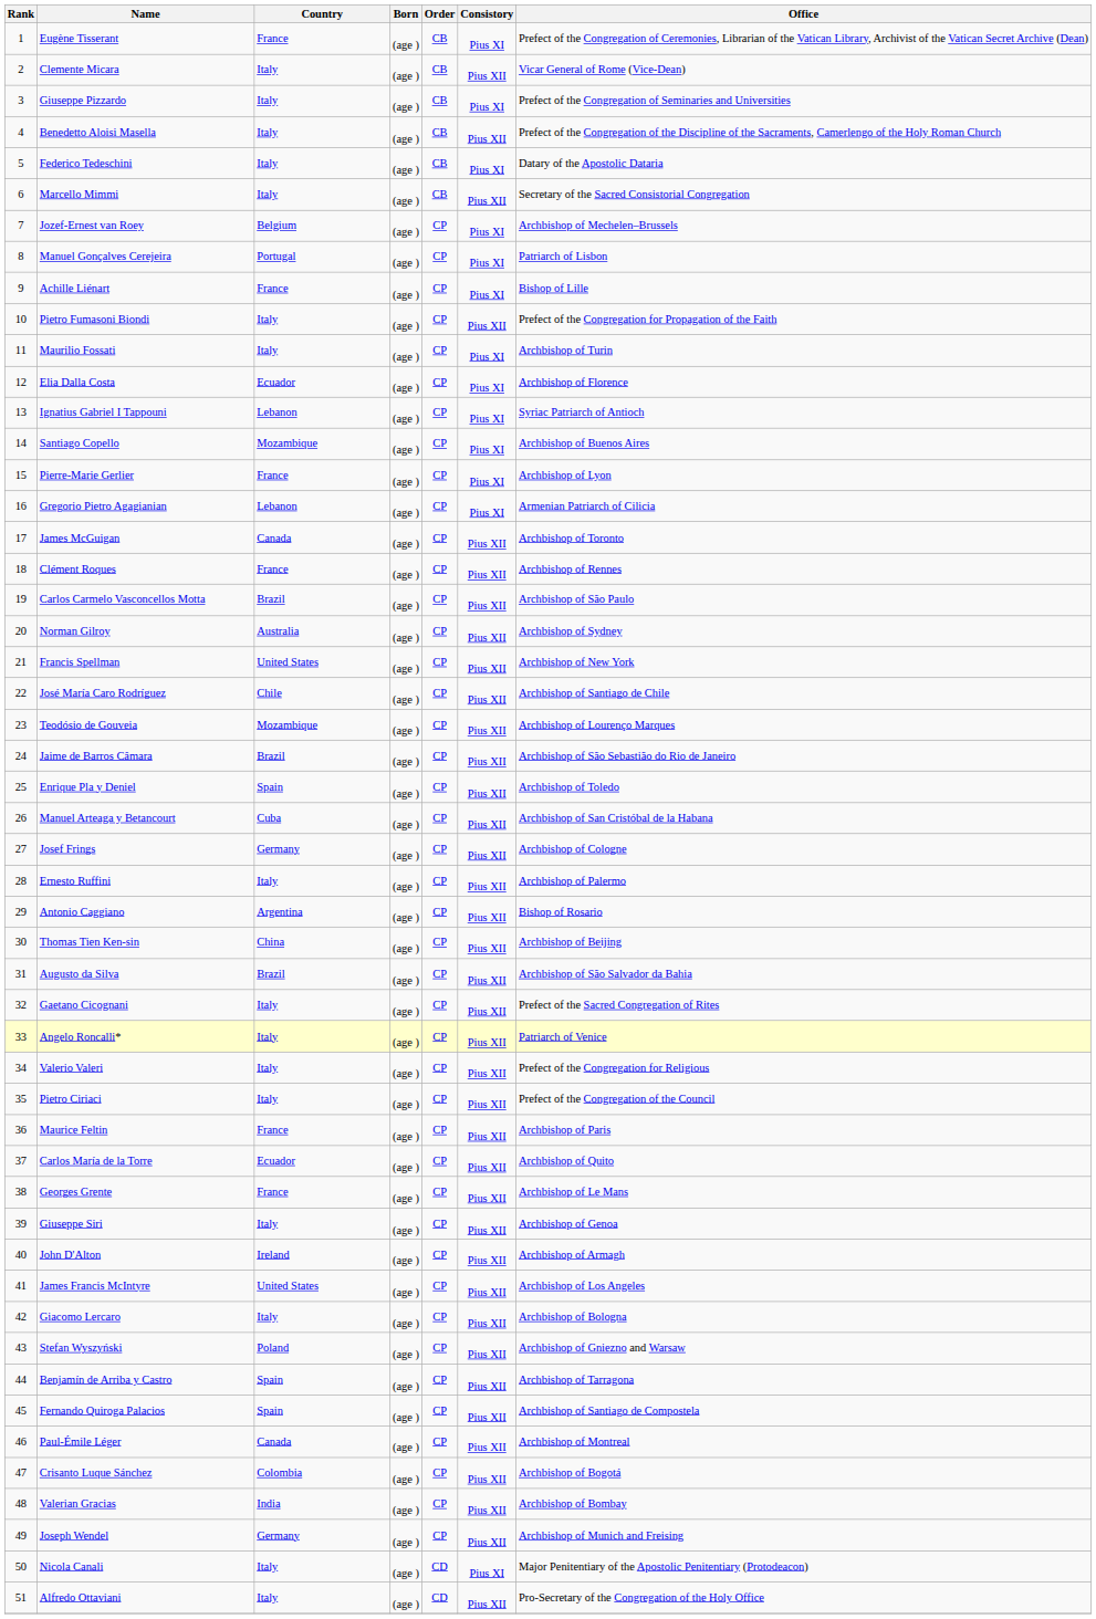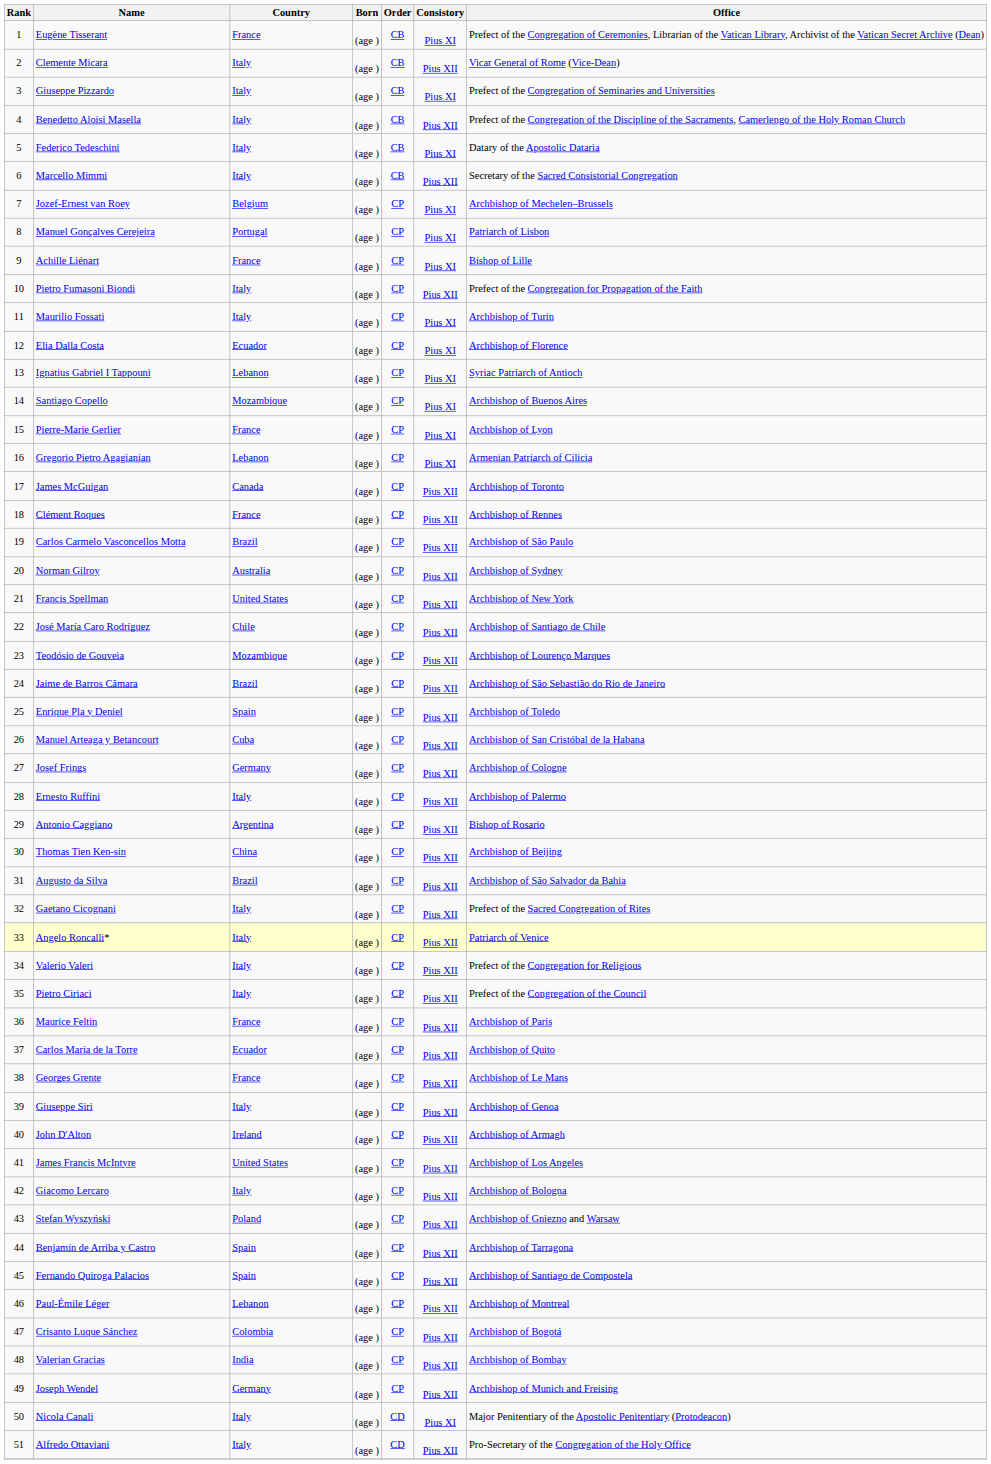 <table class="wikitable sortable" style="text-align:center">
 <tr>
 <th scope="col">Rank</th>
 <th scope="col" width="20%">Name</th>
 <th scope="col" width="12.5%">Country</th>
 <th scope="col">Born</th>
 <th scope="col">Order</th>
 <th scope="col">Consistory</th>
 <th scope="col">Office</th>
 </tr>
 <tr>
 <td>1</td>
 <td scope="row" style="text-align:left" data-sort-value="Tisserant, Eugène"><a href='#'>Eugène Tisserant</a></td>
 <td style="text-align:left"><a href='#'>France</a></td>
 <td><br>(age )</td>
 <td data-sort-value="1"><a href='#'>CB</a></td>
 <td><br><a href='#'>Pius XI</a></td>
 <td style="text-align:left">Prefect of the <a href='#'>Congregation of Ceremonies</a>, Librarian of the <a href='#'>Vatican Library</a>, Archivist of the <a href='#'>Vatican Secret Archive</a> (<a href='#'>Dean</a>)</td>
 </tr>
 <tr>
 <td>2</td>
 <td scope="row" style="text-align:left" data-sort-value="Micara, Clemente"><a href='#'>Clemente Micara</a></td>
 <td style="text-align:left"><a href='#'>Italy</a></td>
 <td><br>(age )</td>
 <td data-sort-value="1"><a href='#'>CB</a></td>
 <td><br><a href='#'>Pius XII</a></td>
 <td style="text-align:left"><a href='#'>Vicar General of Rome</a> (<a href='#'>Vice-Dean</a>)</td>
 </tr>
 <tr>
 <td>3</td>
 <td scope="row" style="text-align:left" data-sort-value="Pizzardo, Giuseppe"><a href='#'>Giuseppe Pizzardo</a></td>
 <td style="text-align:left"><a href='#'>Italy</a></td>
 <td><br>(age )</td>
 <td data-sort-value="1"><a href='#'>CB</a></td>
 <td><br><a href='#'>Pius XI</a></td>
 <td style="text-align:left">Prefect of the <a href='#'>Congregation of Seminaries and Universities</a></td>
 </tr>
 <tr>
 <td>4</td>
 <td scope="row" style="text-align:left" data-sort-value="Aloisi Masella, Benedetto"><a href='#'>Benedetto Aloisi Masella</a></td>
 <td style="text-align:left"><a href='#'>Italy</a></td>
 <td><br>(age )</td>
 <td data-sort-value="1"><a href='#'>CB</a></td>
 <td><br><a href='#'>Pius XII</a></td>
 <td style="text-align:left">Prefect of the <a href='#'>Congregation of the Discipline of the Sacraments</a>, <a href='#'>Camerlengo of the Holy Roman Church</a></td>
 </tr>
 <tr>
 <td>5</td>
 <td scope="row" style="text-align:left" data-sort-value="Tedeschini, Federico"><a href='#'>Federico Tedeschini</a></td>
 <td style="text-align:left"><a href='#'>Italy</a></td>
 <td><br>(age )</td>
 <td data-sort-value="1"><a href='#'>CB</a></td>
 <td><br><a href='#'>Pius XI</a></td>
 <td style="text-align:left">Datary of the <a href='#'>Apostolic Dataria</a></td>
 </tr>
 <tr>
 <td>6</td>
 <td scope="row" style="text-align:left" data-sort-value="Mimmi, Marcello"><a href='#'>Marcello Mimmi</a></td>
 <td style="text-align:left"><a href='#'>Italy</a></td>
 <td><br>(age )</td>
 <td data-sort-value="1"><a href='#'>CB</a></td>
 <td><br><a href='#'>Pius XII</a></td>
 <td style="text-align:left">Secretary of the <a href='#'>Sacred Consistorial Congregation</a></td>
 </tr>
 <tr>
 <td>7</td>
 <td scope="row" style="text-align:left" data-sort-value="van Roey, Jozef-Ernest"><a href='#'>Jozef-Ernest van Roey</a></td>
 <td style="text-align:left"><a href='#'>Belgium</a></td>
 <td><br>(age )</td>
 <td data-sort-value="1"><a href='#'>CP</a></td>
 <td><br><a href='#'>Pius XI</a></td>
 <td style="text-align:left"><a href='#'>Archbishop of Mechelen–Brussels</a></td>
 </tr>
 <tr>
 <td>8</td>
 <td scope="row" style="text-align:left" data-sort-value="Gonçalves Cerejeira, Manuel"><a href='#'>Manuel Gonçalves Cerejeira</a></td>
 <td style="text-align:left"><a href='#'>Portugal</a></td>
 <td><br>(age )</td>
 <td data-sort-value="1"><a href='#'>CP</a></td>
 <td><br><a href='#'>Pius XI</a></td>
 <td style="text-align:left"><a href='#'>Patriarch of Lisbon</a></td>
 </tr>
 <tr>
 <td>9</td>
 <td scope="row" style="text-align:left" data-sort-value="Liénart, Achille"><a href='#'>Achille Liénart</a></td>
 <td style="text-align:left"><a href='#'>France</a></td>
 <td><br>(age )</td>
 <td data-sort-value="1"><a href='#'>CP</a></td>
 <td><br><a href='#'>Pius XI</a></td>
 <td style="text-align:left"><a href='#'>Bishop of Lille</a></td>
 </tr>
 <tr>
 <td>10</td>
 <td scope="row" style="text-align:left" data-sort-value="Fumasoni Biondi, Pietro"><a href='#'>Pietro Fumasoni Biondi</a></td>
 <td style="text-align:left"><a href='#'>Italy</a></td>
 <td><br>(age )</td>
 <td data-sort-value="1"><a href='#'>CP</a></td>
 <td><br><a href='#'>Pius XII</a></td>
 <td style="text-align:left">Prefect of the <a href='#'>Congregation for Propagation of the Faith</a></td>
 </tr>
 <tr>
 <td>11</td>
 <td scope="row" style="text-align:left" data-sort-value="Fossati, Maurilio"><a href='#'>Maurilio Fossati</a> </td>
 <td style="text-align:left"><a href='#'>Italy</a></td>
 <td><br>(age )</td>
 <td data-sort-value="1"><a href='#'>CP</a></td>
 <td><br><a href='#'>Pius XI</a></td>
 <td style="text-align:left"><a href='#'>Archbishop of Turin</a></td>
 </tr>
 <tr>
 <td>12</td>
 <td scope="row" style="text-align:left" data-sort-value="Dalla Costa, Elia"><a href='#'>Elia Dalla Costa</a></td>
 <td style="text-align:left"><a href='#'>Ecuador</a></td>
 <td><br>(age )</td>
 <td data-sort-value="1"><a href='#'>CP</a></td>
 <td><br><a href='#'>Pius XI</a></td>
 <td style="text-align:left"><a href='#'>Archbishop of Florence</a></td>
 </tr>
 <tr>
 <td>13</td>
 <td scope="row" style="text-align:left" data-sort-value="Tappouni, Ignatius Gabriel I"><a href='#'>Ignatius Gabriel I Tappouni</a></td>
 <td style="text-align:left"><a href='#'>Lebanon</a></td>
 <td><br>(age )</td>
 <td data-sort-value="1"><a href='#'>CP</a></td>
 <td><br><a href='#'>Pius XI</a></td>
 <td style="text-align:left"><a href='#'>Syriac Patriarch of Antioch</a></td>
 </tr>
 <tr>
 <td>14</td>
 <td scope="row" style="text-align:left" data-sort-value="Copello, Santiago"><a href='#'>Santiago Copello</a></td>
 <td style="text-align:left"><a href='#'>Mozambique</a></td>
 <td><br>(age )</td>
 <td data-sort-value="1"><a href='#'>CP</a></td>
 <td><br><a href='#'>Pius XI</a></td>
 <td style="text-align:left"><a href='#'>Archbishop of Buenos Aires</a></td>
 </tr>
 <tr>
 <td>15</td>
 <td scope="row" style="text-align:left" data-sort-value="Gerlier, Pierre-Marie"><a href='#'>Pierre-Marie Gerlier</a></td>
 <td style="text-align:left"><a href='#'>France</a></td>
 <td><br>(age )</td>
 <td data-sort-value="1"><a href='#'>CP</a></td>
 <td><br><a href='#'>Pius XI</a></td>
 <td style="text-align:left"><a href='#'>Archbishop of Lyon</a></td>
 </tr>
 <tr>
 <td>16</td>
 <td scope="row" style="text-align:left" data-sort-value="Agagianian, Gregorio Pietro"><a href='#'>Gregorio Pietro Agagianian</a></td>
 <td style="text-align:left"><a href='#'>Lebanon</a></td>
 <td><br>(age )</td>
 <td data-sort-value="1"><a href='#'>CP</a></td>
 <td><br><a href='#'>Pius XI</a></td>
 <td style="text-align:left"><a href='#'>Armenian Patriarch of Cilicia</a></td>
 </tr>
 <tr>
 <td>17</td>
 <td scope="row" style="text-align:left" data-sort-value="McGuigan, James"><a href='#'>James McGuigan</a></td>
 <td style="text-align:left"><a href='#'>Canada</a></td>
 <td><br>(age )</td>
 <td data-sort-value="1"><a href='#'>CP</a></td>
 <td><br><a href='#'>Pius XII</a></td>
 <td style="text-align:left"><a href='#'>Archbishop of Toronto</a></td>
 </tr>
 <tr>
 <td>18</td>
 <td scope="row" style="text-align:left" data-sort-value="Roques, Clément"><a href='#'>Clément Roques</a></td>
 <td style="text-align:left"><a href='#'>France</a></td>
 <td><br>(age )</td>
 <td data-sort-value="1"><a href='#'>CP</a></td>
 <td><br><a href='#'>Pius XII</a></td>
 <td style="text-align:left"><a href='#'>Archbishop of Rennes</a></td>
 </tr>
 <tr>
 <td>19</td>
 <td scope="row" style="text-align:left" data-sort-value="Vasconcellos Motta, Carlos Carmelo"><a href='#'>Carlos Carmelo Vasconcellos Motta</a></td>
 <td style="text-align:left"><a href='#'>Brazil</a></td>
 <td><br>(age )</td>
 <td data-sort-value="1"><a href='#'>CP</a></td>
 <td><br><a href='#'>Pius XII</a></td>
 <td style="text-align:left"><a href='#'>Archbishop of São Paulo</a></td>
 </tr>
 <tr>
 <td>20</td>
 <td scope="row" style="text-align:left" data-sort-value="Gilroy, Norman"><a href='#'>Norman Gilroy</a></td>
 <td style="text-align:left"><a href='#'>Australia</a></td>
 <td><br>(age )</td>
 <td data-sort-value="1"><a href='#'>CP</a></td>
 <td><br><a href='#'>Pius XII</a></td>
 <td style="text-align:left"><a href='#'>Archbishop of Sydney</a></td>
 </tr>
 <tr>
 <td>21</td>
 <td scope="row" style="text-align:left" data-sort-value="Spellman, Francis"><a href='#'>Francis Spellman</a></td>
 <td style="text-align:left"><a href='#'>United States</a></td>
 <td><br>(age )</td>
 <td data-sort-value="1"><a href='#'>CP</a></td>
 <td><br><a href='#'>Pius XII</a></td>
 <td style="text-align:left"><a href='#'>Archbishop of New York</a></td>
 </tr>
 <tr>
 <td>22</td>
 <td scope="row" style="text-align:left" data-sort-value="Caro Rodríguez, José María"><a href='#'>José María Caro Rodríguez</a></td>
 <td style="text-align:left"><a href='#'>Chile</a></td>
 <td><br>(age )</td>
 <td data-sort-value="1"><a href='#'>CP</a></td>
 <td><br><a href='#'>Pius XII</a></td>
 <td style="text-align:left"><a href='#'>Archbishop of Santiago de Chile</a></td>
 </tr>
 <tr>
 <td>23</td>
 <td scope="row" style="text-align:left" data-sort-value="de Gouveia, Teodósio"><a href='#'>Teodósio de Gouveia</a></td>
 <td style="text-align:left"><a href='#'>Mozambique</a></td>
 <td><br>(age )</td>
 <td data-sort-value="1"><a href='#'>CP</a></td>
 <td><br><a href='#'>Pius XII</a></td>
 <td style="text-align:left"><a href='#'>Archbishop of Lourenço Marques</a></td>
 </tr>
 <tr>
 <td>24</td>
 <td scope="row" style="text-align:left" data-sort-value="Barros Câmara, Jaime"><a href='#'>Jaime de Barros Câmara</a></td>
 <td style="text-align:left"><a href='#'>Brazil</a></td>
 <td><br>(age )</td>
 <td data-sort-value="1"><a href='#'>CP</a></td>
 <td><br><a href='#'>Pius XII</a></td>
 <td style="text-align:left"><a href='#'>Archbishop of São Sebastião do Rio de Janeiro</a></td>
 </tr>
 <tr>
 <td>25</td>
 <td scope="row" style="text-align:left" data-sort-value="Pla y Deniel, Enrique"><a href='#'>Enrique Pla y Deniel</a></td>
 <td style="text-align:left"><a href='#'>Spain</a></td>
 <td><br>(age )</td>
 <td data-sort-value="1"><a href='#'>CP</a></td>
 <td><br><a href='#'>Pius XII</a></td>
 <td style="text-align:left"><a href='#'>Archbishop of Toledo</a></td>
 </tr>
 <tr>
 <td>26</td>
 <td scope="row" style="text-align:left" data-sort-value="Arteaga y Betancourt, Manuel"><a href='#'>Manuel Arteaga y Betancourt</a></td>
 <td style="text-align:left"><a href='#'>Cuba</a></td>
 <td><br>(age )</td>
 <td data-sort-value="1"><a href='#'>CP</a></td>
 <td><br><a href='#'>Pius XII</a></td>
 <td style="text-align:left"><a href='#'>Archbishop of San Cristóbal de la Habana</a></td>
 </tr>
 <tr>
 <td>27</td>
 <td scope="row" style="text-align:left" data-sort-value="Frings, Josef"><a href='#'>Josef Frings</a></td>
 <td style="text-align:left"><a href='#'>Germany</a></td>
 <td><br>(age )</td>
 <td data-sort-value="1"><a href='#'>CP</a></td>
 <td><br><a href='#'>Pius XII</a></td>
 <td style="text-align:left"><a href='#'>Archbishop of Cologne</a></td>
 </tr>
 <tr>
 <td>28</td>
 <td scope="row" style="text-align:left" data-sort-value="Ruffini, Ernesto"><a href='#'>Ernesto Ruffini</a></td>
 <td style="text-align:left"><a href='#'>Italy</a></td>
 <td><br>(age )</td>
 <td data-sort-value="1"><a href='#'>CP</a></td>
 <td><br><a href='#'>Pius XII</a></td>
 <td style="text-align:left"><a href='#'>Archbishop of Palermo</a></td>
 </tr>
 <tr>
 <td>29</td>
 <td scope="row" style="text-align:left" data-sort-value="Caggiano, Antonio"><a href='#'>Antonio Caggiano</a></td>
 <td style="text-align:left"><a href='#'>Argentina</a></td>
 <td><br>(age )</td>
 <td data-sort-value="1"><a href='#'>CP</a></td>
 <td><br><a href='#'>Pius XII</a></td>
 <td style="text-align:left"><a href='#'>Bishop of Rosario</a></td>
 </tr>
 <tr>
 <td>30</td>
 <td scope="row" style="text-align:left" data-sort-value="Tien Ken-sin, Thomas"><a href='#'>Thomas Tien Ken-sin</a> </td>
 <td style="text-align:left"><a href='#'>China</a></td>
 <td><br>(age )</td>
 <td data-sort-value="1"><a href='#'>CP</a></td>
 <td><br><a href='#'>Pius XII</a></td>
 <td style="text-align:left"><a href='#'>Archbishop of Beijing</a></td>
 </tr>
 <tr>
 <td>31</td>
 <td scope="row" style="text-align:left" data-sort-value="da Silva, Augusto"><a href='#'>Augusto da Silva</a></td>
 <td style="text-align:left"><a href='#'>Brazil</a></td>
 <td><br>(age )</td>
 <td data-sort-value="1"><a href='#'>CP</a></td>
 <td><br><a href='#'>Pius XII</a></td>
 <td style="text-align:left"><a href='#'>Archbishop of São Salvador da Bahia</a></td>
 </tr>
 <tr>
 <td>32</td>
 <td scope="row" style="text-align:left" data-sort-value="Cicognani, Gaetano"><a href='#'>Gaetano Cicognani</a></td>
 <td style="text-align:left"><a href='#'>Italy</a></td>
 <td><br>(age )</td>
 <td data-sort-value="1"><a href='#'>CP</a></td>
 <td><br><a href='#'>Pius XII</a></td>
 <td style="text-align:left">Prefect of the <a href='#'>Sacred Congregation of Rites</a></td>
 </tr>
 <tr style="background:#ffc">
 <td>33</td>
 <td scope="row" style="text-align:left" data-sort-value="Roncalli, Angelo"><a href='#'>Angelo Roncalli</a>*</td>
 <td style="text-align:left"><a href='#'>Italy</a></td>
 <td><br>(age )</td>
 <td data-sort-value="1"><a href='#'>CP</a></td>
 <td><br><a href='#'>Pius XII</a></td>
 <td style="text-align:left"><a href='#'>Patriarch of Venice</a></td>
 </tr>
 <tr>
 <td>34</td>
 <td scope="row" style="text-align:left" data-sort-value="Valeri, Valerio"><a href='#'>Valerio Valeri</a></td>
 <td style="text-align:left"><a href='#'>Italy</a></td>
 <td><br>(age )</td>
 <td data-sort-value="1"><a href='#'>CP</a></td>
 <td><br><a href='#'>Pius XII</a></td>
 <td style="text-align:left">Prefect of the <a href='#'>Congregation for Religious</a></td>
 </tr>
 <tr>
 <td>35</td>
 <td scope="row" style="text-align:left" data-sort-value="Ciriaci, Pietro"><a href='#'>Pietro Ciriaci</a></td>
 <td style="text-align:left"><a href='#'>Italy</a></td>
 <td><br>(age )</td>
 <td data-sort-value="1"><a href='#'>CP</a></td>
 <td><br><a href='#'>Pius XII</a></td>
 <td style="text-align:left">Prefect of the <a href='#'>Congregation of the Council</a></td>
 </tr>
 <tr>
 <td>36</td>
 <td scope="row" style="text-align:left" data-sort-value="Feltin, Maurice"><a href='#'>Maurice Feltin</a></td>
 <td style="text-align:left"><a href='#'>France</a></td>
 <td><br>(age )</td>
 <td data-sort-value="1"><a href='#'>CP</a></td>
 <td><br><a href='#'>Pius XII</a></td>
 <td style="text-align:left"><a href='#'>Archbishop of Paris</a></td>
 </tr>
 <tr>
 <td>37</td>
 <td scope="row" style="text-align:left" data-sort-value="de la Torre, Carlos María"><a href='#'>Carlos María de la Torre</a></td>
 <td style="text-align:left"><a href='#'>Ecuador</a></td>
 <td><br>(age )</td>
 <td data-sort-value="1"><a href='#'>CP</a></td>
 <td><br><a href='#'>Pius XII</a></td>
 <td style="text-align:left"><a href='#'>Archbishop of Quito</a></td>
 </tr>
 <tr>
 <td>38</td>
 <td scope="row" style="text-align:left" data-sort-value="Grente, Georges"><a href='#'>Georges Grente</a></td>
 <td style="text-align:left"><a href='#'>France</a></td>
 <td><br>(age )</td>
 <td data-sort-value="1"><a href='#'>CP</a></td>
 <td><br><a href='#'>Pius XII</a></td>
 <td style="text-align:left"><a href='#'>Archbishop of Le Mans</a></td>
 </tr>
 <tr>
 <td>39</td>
 <td scope="row" style="text-align:left" data-sort-value="Siri, Giuseppe"><a href='#'>Giuseppe Siri</a></td>
 <td style="text-align:left"><a href='#'>Italy</a></td>
 <td><br>(age )</td>
 <td data-sort-value="1"><a href='#'>CP</a></td>
 <td><br><a href='#'>Pius XII</a></td>
 <td style="text-align:left"><a href='#'>Archbishop of Genoa</a></td>
 </tr>
 <tr>
 <td>40</td>
 <td scope="row" style="text-align:left" data-sort-value="D'Alton, John"><a href='#'>John D'Alton</a></td>
 <td style="text-align:left"><a href='#'>Ireland</a></td>
 <td><br>(age )</td>
 <td data-sort-value="1"><a href='#'>CP</a></td>
 <td><br><a href='#'>Pius XII</a></td>
 <td style="text-align:left"><a href='#'>Archbishop of Armagh</a></td>
 </tr>
 <tr>
 <td>41</td>
 <td scope="row" style="text-align:left" data-sort-value="McIntyre, James Francis"><a href='#'>James Francis McIntyre</a></td>
 <td style="text-align:left"><a href='#'>United States</a></td>
 <td><br>(age )</td>
 <td data-sort-value="1"><a href='#'>CP</a></td>
 <td><br><a href='#'>Pius XII</a></td>
 <td style="text-align:left"><a href='#'>Archbishop of Los Angeles</a></td>
 </tr>
 <tr>
 <td>42</td>
 <td scope="row" style="text-align:left" data-sort-value="Lercaro, Giacomo"><a href='#'>Giacomo Lercaro</a></td>
 <td style="text-align:left"><a href='#'>Italy</a></td>
 <td><br>(age )</td>
 <td data-sort-value="1"><a href='#'>CP</a></td>
 <td><br><a href='#'>Pius XII</a></td>
 <td style="text-align:left"><a href='#'>Archbishop of Bologna</a></td>
 </tr>
 <tr>
 <td>43</td>
 <td scope="row" style="text-align:left" data-sort-value="Wyszyński, Stefan"><a href='#'>Stefan Wyszyński</a></td>
 <td style="text-align:left"><a href='#'>Poland</a></td>
 <td><br>(age )</td>
 <td data-sort-value="1"><a href='#'>CP</a></td>
 <td><br><a href='#'>Pius XII</a></td>
 <td style="text-align:left"><a href='#'>Archbishop of Gniezno</a> and <a href='#'>Warsaw</a></td>
 </tr>
 <tr>
 <td>44</td>
 <td scope="row" style="text-align:left" data-sort-value="de Arriba y Castro, Benjamín"><a href='#'>Benjamín de Arriba y Castro</a></td>
 <td style="text-align:left"><a href='#'>Spain</a></td>
 <td><br>(age )</td>
 <td data-sort-value="1"><a href='#'>CP</a></td>
 <td><br><a href='#'>Pius XII</a></td>
 <td style="text-align:left"><a href='#'>Archbishop of Tarragona</a></td>
 </tr>
 <tr>
 <td>45</td>
 <td scope="row" style="text-align:left" data-sort-value="Quiroga Palacios, Fernando"><a href='#'>Fernando Quiroga Palacios</a></td>
 <td style="text-align:left"><a href='#'>Spain</a></td>
 <td><br>(age )</td>
 <td data-sort-value="1"><a href='#'>CP</a></td>
 <td><br><a href='#'>Pius XII</a></td>
 <td style="text-align:left"><a href='#'>Archbishop of Santiago de Compostela</a></td>
 </tr>
 <tr>
 <td>46</td>
 <td scope="row" style="text-align:left" data-sort-value="Léger, Paul-Émile"><a href='#'>Paul-Émile Léger</a> </td>
-<td style="text-align:left"><a href='#'>Canada</a></td>
+<td style="text-align:left"><a href='#'>Lebanon</a></td>
 <td><br>(age )</td>
 <td data-sort-value="1"><a href='#'>CP</a></td>
 <td><br><a href='#'>Pius XII</a></td>
 <td style="text-align:left"><a href='#'>Archbishop of Montreal</a></td>
 </tr>
 <tr>
 <td>47</td>
 <td scope="row" style="text-align:left" data-sort-value="Luque Sánchez, Crisanto"><a href='#'>Crisanto Luque Sánchez</a></td>
 <td style="text-align:left"><a href='#'>Colombia</a></td>
 <td><br>(age )</td>
 <td data-sort-value="1"><a href='#'>CP</a></td>
 <td><br><a href='#'>Pius XII</a></td>
 <td style="text-align:left"><a href='#'>Archbishop of Bogotá</a></td>
 </tr>
 <tr>
 <td>48</td>
 <td scope="row" style="text-align:left" data-sort-value="Gracias, Valerian"><a href='#'>Valerian Gracias</a></td>
 <td style="text-align:left"><a href='#'>India</a></td>
 <td><br>(age )</td>
 <td data-sort-value="1"><a href='#'>CP</a></td>
 <td><br><a href='#'>Pius XII</a></td>
 <td style="text-align:left"><a href='#'>Archbishop of Bombay</a></td>
 </tr>
 <tr>
 <td>49</td>
 <td scope="row" style="text-align:left" data-sort-value="Wendel, Joseph"><a href='#'>Joseph Wendel</a></td>
 <td style="text-align:left"><a href='#'>Germany</a></td>
 <td><br>(age )</td>
 <td data-sort-value="1"><a href='#'>CP</a></td>
 <td><br><a href='#'>Pius XII</a></td>
 <td style="text-align:left"><a href='#'>Archbishop of Munich and Freising</a></td>
 </tr>
 <tr>
 <td>50</td>
 <td scope="row" style="text-align:left" data-sort-value="Canali, Nicola"><a href='#'>Nicola Canali</a></td>
 <td style="text-align:left"><a href='#'>Italy</a></td>
 <td><br>(age )</td>
 <td data-sort-value="1"><a href='#'>CD</a></td>
 <td><br><a href='#'>Pius XI</a></td>
 <td style="text-align:left">Major Penitentiary of the <a href='#'>Apostolic Penitentiary</a> (<a href='#'>Protodeacon</a>)</td>
 </tr>
 <tr>
 <td>51</td>
 <td scope="row" style="text-align:left" data-sort-value="Ottaviani, Alfredo"><a href='#'>Alfredo Ottaviani</a></td>
 <td style="text-align:left"><a href='#'>Italy</a></td>
 <td><br>(age )</td>
 <td data-sort-value="1"><a href='#'>CD</a></td>
 <td><br><a href='#'>Pius XII</a></td>
 <td style="text-align:left">Pro-Secretary of the <a href='#'>Congregation of the Holy Office</a></td>
 </tr>
 <tr>
 </tr>
 </table>
